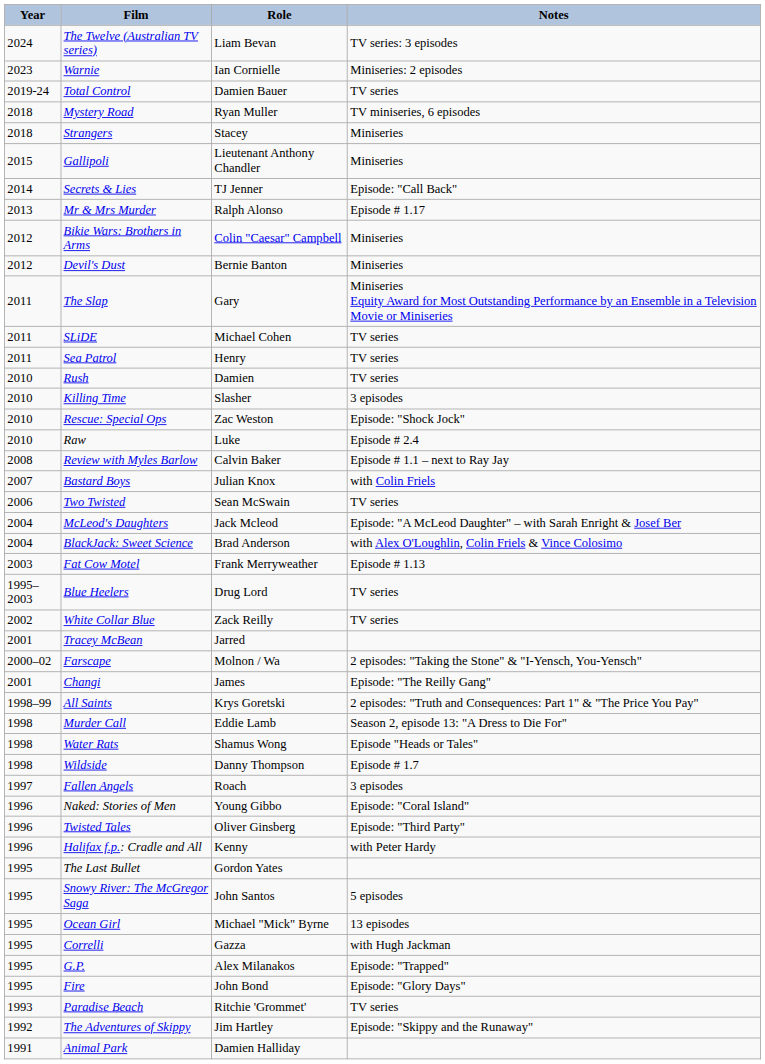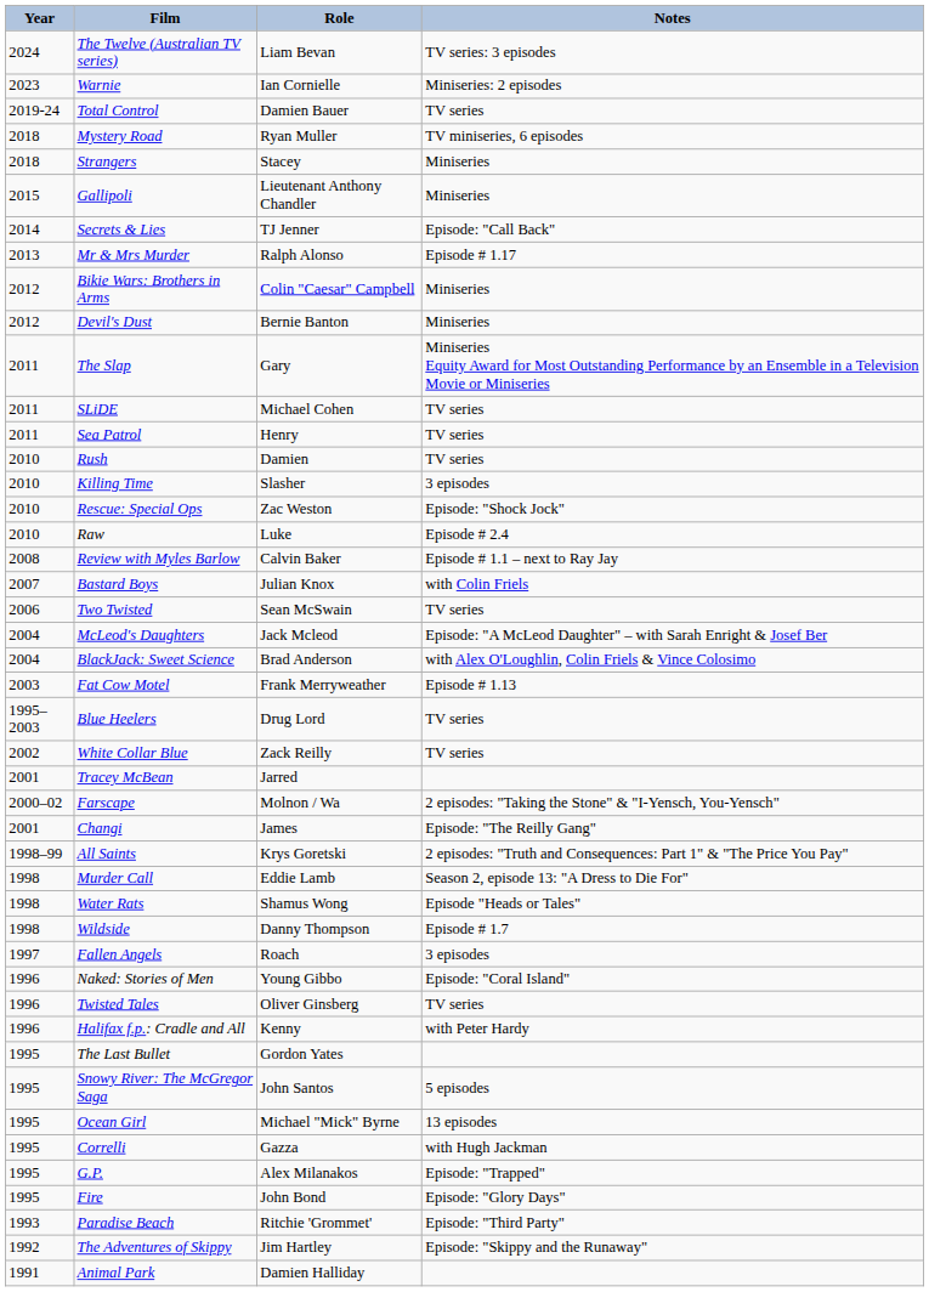 <table class="wikitable" style="font-size:90%">
 <tr style="text-align:center;">
 <th style="background:#B0C4DE;">Year</th>
 <th style="background:#B0C4DE;">Film</th>
 <th style="background:#B0C4DE;">Role</th>
 <th style="background:#B0C4DE;">Notes</th>
 </tr>
 <tr>
 <td>2024</td>
 <td><em><a href='#'>The Twelve (Australian TV series)</a></em></td>
 <td>Liam Bevan</td>
 <td>TV series: 3 episodes</td>
 </tr>
 <tr>
 <td>2023</td>
 <td><em><a href='#'>Warnie</a></em></td>
 <td>Ian Cornielle</td>
 <td>Miniseries: 2 episodes</td>
 </tr>
 <tr>
 <td>2019-24</td>
 <td><em><a href='#'>Total Control</a></em></td>
 <td>Damien Bauer</td>
 <td>TV series</td>
 </tr>
 <tr>
 <td>2018</td>
 <td><em><a href='#'>Mystery Road</a></em></td>
 <td>Ryan Muller</td>
 <td>TV miniseries, 6 episodes</td>
 </tr>
 <tr>
 <td>2018</td>
 <td><em><a href='#'>Strangers</a></em></td>
 <td>Stacey</td>
 <td>Miniseries</td>
 </tr>
 <tr>
 <td>2015</td>
 <td><em><a href='#'>Gallipoli</a></em></td>
 <td>Lieutenant Anthony Chandler</td>
 <td>Miniseries</td>
 </tr>
 <tr>
 <td>2014</td>
 <td><em><a href='#'>Secrets & Lies</a></em></td>
 <td>TJ Jenner</td>
 <td>Episode: "Call Back"</td>
 </tr>
 <tr>
 <td>2013</td>
 <td><em><a href='#'>Mr & Mrs Murder</a></em></td>
 <td>Ralph Alonso</td>
 <td>Episode # 1.17</td>
 </tr>
 <tr>
 <td>2012</td>
 <td><em><a href='#'>Bikie Wars: Brothers in Arms</a></em></td>
 <td><a href='#'>Colin "Caesar" Campbell</a></td>
 <td>Miniseries</td>
 </tr>
 <tr>
 <td>2012</td>
 <td><em><a href='#'>Devil's Dust</a></em></td>
 <td>Bernie Banton</td>
 <td>Miniseries</td>
 </tr>
 <tr>
 <td>2011</td>
 <td><em><a href='#'>The Slap</a></em></td>
 <td>Gary</td>
 <td>Miniseries <br><a href='#'>Equity Award for Most Outstanding Performance by an Ensemble in a Television Movie or Miniseries</a></td>
 </tr>
 <tr>
 <td>2011</td>
 <td><em><a href='#'>SLiDE</a></em></td>
 <td>Michael Cohen</td>
 <td>TV series</td>
 </tr>
 <tr>
 <td>2011</td>
 <td><em><a href='#'>Sea Patrol</a></em></td>
 <td>Henry</td>
 <td>TV series</td>
 </tr>
 <tr>
 <td>2010</td>
 <td><em><a href='#'>Rush</a></em></td>
 <td>Damien</td>
 <td>TV series</td>
 </tr>
 <tr>
 <td>2010</td>
 <td><em><a href='#'>Killing Time</a></em></td>
 <td>Slasher</td>
 <td>3 episodes</td>
 </tr>
 <tr>
 <td>2010</td>
 <td><em><a href='#'>Rescue: Special Ops</a></em></td>
 <td>Zac Weston</td>
 <td>Episode: "Shock Jock"</td>
 </tr>
 <tr>
 <td>2010</td>
 <td><em>Raw</em></td>
 <td>Luke</td>
 <td>Episode # 2.4</td>
 </tr>
 <tr>
 <td>2008</td>
 <td><em><a href='#'>Review with Myles Barlow</a></em></td>
 <td>Calvin Baker</td>
 <td>Episode # 1.1 – next to Ray Jay</td>
 </tr>
 <tr>
 <td>2007</td>
 <td><em><a href='#'>Bastard Boys</a></em></td>
 <td>Julian Knox</td>
 <td>with <a href='#'>Colin Friels</a></td>
 </tr>
 <tr>
 <td>2006</td>
 <td><em><a href='#'>Two Twisted</a></em></td>
 <td>Sean McSwain</td>
 <td>TV series</td>
 </tr>
 <tr>
 <td>2004</td>
 <td><em><a href='#'>McLeod's Daughters</a></em></td>
 <td>Jack Mcleod</td>
 <td>Episode: "A McLeod Daughter" – with Sarah Enright & <a href='#'>Josef Ber</a></td>
 </tr>
 <tr>
 <td>2004</td>
 <td><em><a href='#'>BlackJack: Sweet Science</a></em></td>
 <td>Brad Anderson</td>
 <td>with <a href='#'>Alex O'Loughlin</a>, <a href='#'>Colin Friels</a> & <a href='#'>Vince Colosimo</a></td>
 </tr>
 <tr>
 <td>2003</td>
 <td><em><a href='#'>Fat Cow Motel</a></em></td>
 <td>Frank Merryweather</td>
 <td>Episode # 1.13</td>
 </tr>
 <tr>
 <td>1995–2003</td>
 <td><em><a href='#'>Blue Heelers</a></em></td>
 <td>Drug Lord</td>
 <td>TV series</td>
 </tr>
 <tr>
 <td>2002</td>
 <td><em><a href='#'>White Collar Blue</a></em></td>
 <td>Zack Reilly</td>
 <td>TV series</td>
 </tr>
 <tr>
 <td>2001</td>
 <td><em><a href='#'>Tracey McBean</a></em></td>
 <td>Jarred</td>
 <td></td>
 </tr>
 <tr>
 <td>2000–02</td>
 <td><em><a href='#'>Farscape</a></em></td>
 <td>Molnon / Wa</td>
 <td>2 episodes: "Taking the Stone" & "I-Yensch, You-Yensch"</td>
 </tr>
 <tr>
 <td>2001</td>
 <td><em><a href='#'>Changi</a></em></td>
 <td>James</td>
 <td>Episode: "The Reilly Gang"</td>
 </tr>
 <tr>
 <td>1998–99</td>
 <td><em><a href='#'>All Saints</a></em></td>
 <td>Krys Goretski</td>
 <td>2 episodes: "Truth and Consequences: Part 1" & "The Price You Pay"</td>
 </tr>
 <tr>
 <td>1998</td>
 <td><em> <a href='#'>Murder Call</a></em></td>
 <td>Eddie Lamb</td>
 <td>Season 2, episode 13:  "A Dress to Die For"</td>
 </tr>
 <tr>
 <td>1998</td>
 <td><em><a href='#'>Water Rats</a></em></td>
 <td>Shamus Wong</td>
 <td>Episode "Heads or Tales"</td>
 </tr>
 <tr>
 <td>1998</td>
 <td><em><a href='#'>Wildside</a></em></td>
 <td>Danny Thompson</td>
 <td>Episode # 1.7</td>
 </tr>
 <tr>
 <td>1997</td>
 <td><em><a href='#'>Fallen Angels</a></em></td>
 <td>Roach</td>
 <td>3 episodes</td>
 </tr>
 <tr>
 <td>1996</td>
 <td><em>Naked: Stories of Men</em></td>
 <td>Young Gibbo</td>
 <td>Episode: "Coral Island"</td>
 </tr>
 <tr>
 <td>1996</td>
 <td><em><a href='#'>Twisted Tales</a></em></td>
 <td>Oliver Ginsberg</td>
-<td>Episode: "Third Party"</td>
+<td>TV series</td>
 </tr>
 <tr>
 <td>1996</td>
 <td><em><a href='#'>Halifax f.p.</a>: Cradle and All</em></td>
 <td>Kenny</td>
 <td>with Peter Hardy</td>
 </tr>
 <tr>
 <td>1995</td>
 <td><em>The Last Bullet</em></td>
 <td>Gordon Yates</td>
 <td></td>
 </tr>
 <tr>
 <td>1995</td>
 <td><em><a href='#'>Snowy River: The McGregor Saga</a></em></td>
 <td>John Santos</td>
 <td>5 episodes</td>
 </tr>
 <tr>
 <td>1995</td>
 <td><em><a href='#'>Ocean Girl</a></em></td>
 <td>Michael "Mick" Byrne</td>
 <td>13 episodes</td>
 </tr>
 <tr>
 <td>1995</td>
 <td><em><a href='#'>Correlli</a></em></td>
 <td>Gazza</td>
 <td>with Hugh Jackman</td>
 </tr>
 <tr>
 <td>1995</td>
 <td><em><a href='#'>G.P.</a></em></td>
 <td>Alex Milanakos</td>
 <td>Episode: "Trapped"</td>
 </tr>
 <tr>
 <td>1995</td>
 <td><em><a href='#'>Fire</a></em></td>
 <td>John Bond</td>
 <td>Episode: "Glory Days"</td>
 </tr>
 <tr>
 <td>1993</td>
 <td><em><a href='#'>Paradise Beach</a></em></td>
 <td>Ritchie 'Grommet'</td>
-<td>TV series</td>
+<td>Episode: "Third Party"</td>
 </tr>
 <tr>
 <td>1992</td>
 <td><em><a href='#'>The Adventures of Skippy</a></em></td>
 <td>Jim Hartley</td>
 <td>Episode: "Skippy and the Runaway"</td>
 </tr>
 <tr>
 <td>1991</td>
 <td><em><a href='#'>Animal Park</a></em></td>
 <td>Damien Halliday</td>
 <td></td>
 </tr>
 </table>
